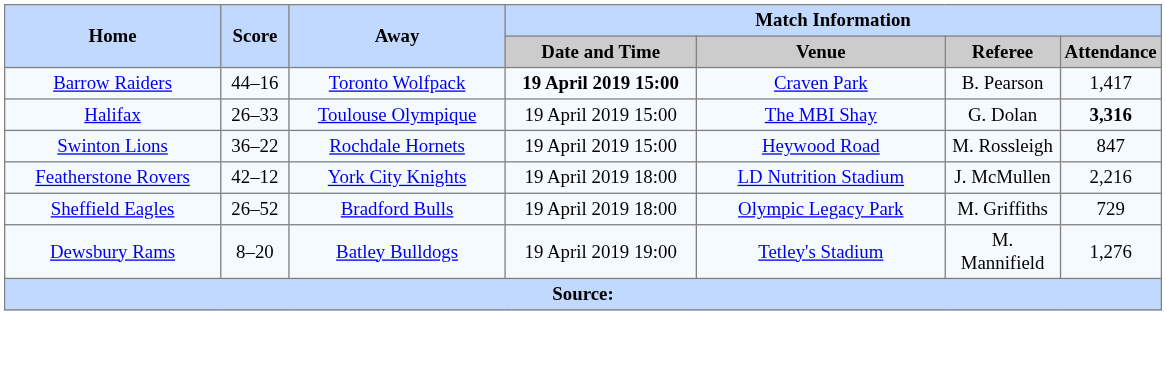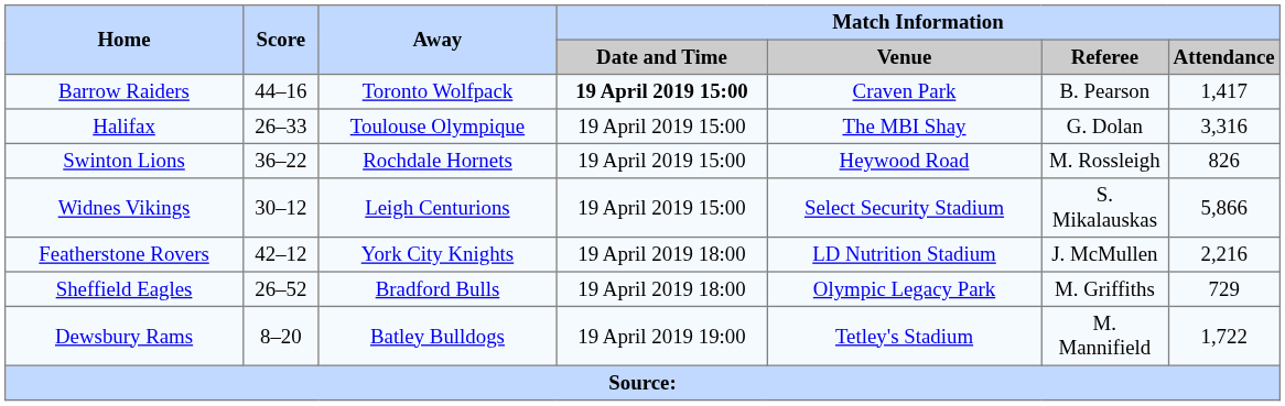 <table border=1 style="border-collapse:collapse; font-size:90%; text-align:center;" cellpadding=3 cellspacing=0 width=100%>
 <tr bgcolor="#c1d8ff">
 <th rowspan="2" width="19%">Home</th>
 <th rowspan="2" width="6%">Score</th>
 <th rowspan="2" width="19%">Away</th>
 <th colspan="4">Match Information</th>
 </tr>
 <tr bgcolor="#cccccc">
 <th width="17%">Date and Time</th>
 <th width="22%">Venue</th>
 <th width="10%">Referee</th>
 <th width="7%">Attendance</th>
 </tr>
 <tr bgcolor="#f5faff">
 <td> <a href='#'>Barrow Raiders</a></td>
 <td>44–16</td>
 <td> <a href='#'>Toronto Wolfpack</a></td>
 <td><strong>19 April 2019 15:00</strong></td>
 <td><a href='#'>Craven Park</a></td>
 <td>B. Pearson</td>
 <td>1,417</td>
 </tr>
 <tr bgcolor="#f5faff">
 <td> <a href='#'>Halifax</a></td>
 <td>26–33</td>
 <td> <a href='#'>Toulouse Olympique</a></td>
 <td>19 April 2019 15:00</td>
 <td><a href='#'>The MBI Shay</a></td>
 <td>G. Dolan</td>
-<td><strong>3,316</strong></td>
+<td>3,316</td>
 </tr>
 <tr bgcolor="#f5faff">
 <td> <a href='#'>Swinton Lions</a></td>
 <td>36–22</td>
 <td> <a href='#'>Rochdale Hornets</a></td>
 <td>19 April 2019 15:00</td>
 <td><a href='#'>Heywood Road</a></td>
 <td>M. Rossleigh</td>
-<td>847</td>
+<td>826</td>
+</tr>
+<tr bgcolor="#f5faff">
+<td> <a href='#'>Widnes Vikings</a></td>
+<td>30–12</td>
+<td> <a href='#'>Leigh Centurions</a></td>
+<td>19 April 2019 15:00</td>
+<td><a href='#'>Select Security Stadium</a></td>
+<td>S. Mikalauskas</td>
+<td>5,866</td>
 </tr>
 <tr bgcolor="#f5faff">
 <td> <a href='#'>Featherstone Rovers</a></td>
 <td>42–12</td>
 <td> <a href='#'>York City Knights</a></td>
 <td>19 April 2019 18:00</td>
 <td><a href='#'>LD Nutrition Stadium</a></td>
 <td>J. McMullen</td>
 <td>2,216</td>
 </tr>
 <tr bgcolor="#f5faff">
 <td> <a href='#'>Sheffield Eagles</a></td>
 <td>26–52</td>
 <td> <a href='#'>Bradford Bulls</a></td>
 <td>19 April 2019 18:00</td>
 <td><a href='#'>Olympic Legacy Park</a></td>
 <td>M. Griffiths</td>
 <td>729</td>
 </tr>
 <tr bgcolor="#f5faff">
 <td> <a href='#'>Dewsbury Rams</a></td>
 <td>8–20</td>
 <td> <a href='#'>Batley Bulldogs</a></td>
 <td>19 April 2019 19:00</td>
 <td><a href='#'>Tetley's Stadium</a></td>
 <td>M. Mannifield</td>
-<td>1,276</td>
+<td>1,722</td>
 </tr>
 <tr bgcolor="#c1d8ff">
 <th colspan="7">Source:</th>
 </tr>
 </table>
